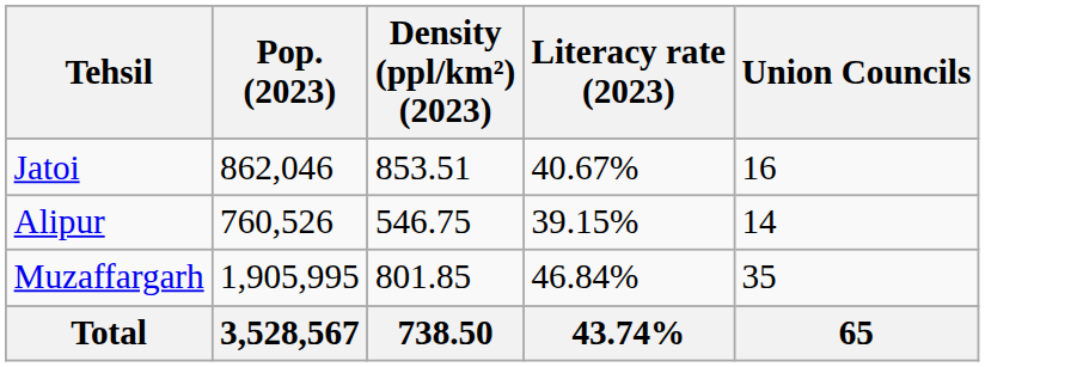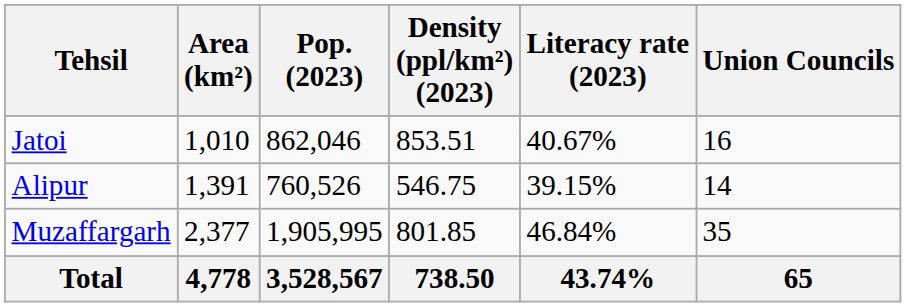 <table class="wikitable sortable static-row-numbers static-row-header-hash">
 <tr>
 <th>Tehsil</th>
+<th>Area<br>(km²)</th>
 <th>Pop.<br>(2023)</th>
 <th>Density<br>(ppl/km²)<br>(2023)</th>
 <th>Literacy rate<br>(2023)</th>
 <th>Union Councils</th>
 </tr>
 <tr>
 <td><a href='#'>Jatoi</a></td>
+<td>1,010</td>
 <td>862,046</td>
 <td>853.51</td>
 <td>40.67%</td>
 <td>16</td>
 </tr>
 <tr>
 <td><a href='#'>Alipur</a></td>
+<td>1,391</td>
 <td>760,526</td>
 <td>546.75</td>
 <td>39.15%</td>
 <td>14</td>
 </tr>
 <tr>
 <td><a href='#'>Muzaffargarh</a></td>
+<td>2,377</td>
 <td>1,905,995</td>
 <td>801.85</td>
 <td>46.84%</td>
 <td>35</td>
 </tr>
 <tr>
 <th>Total</th>
+<th>4,778</th>
 <th>3,528,567</th>
 <th>738.50</th>
 <th>43.74%</th>
 <th>65</th>
 </tr>
 </table>
